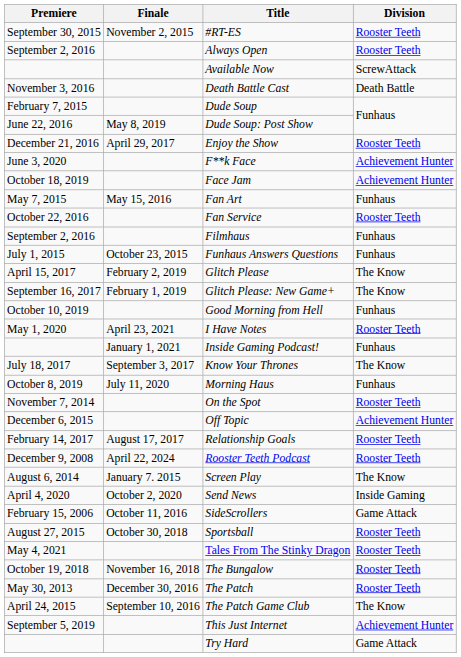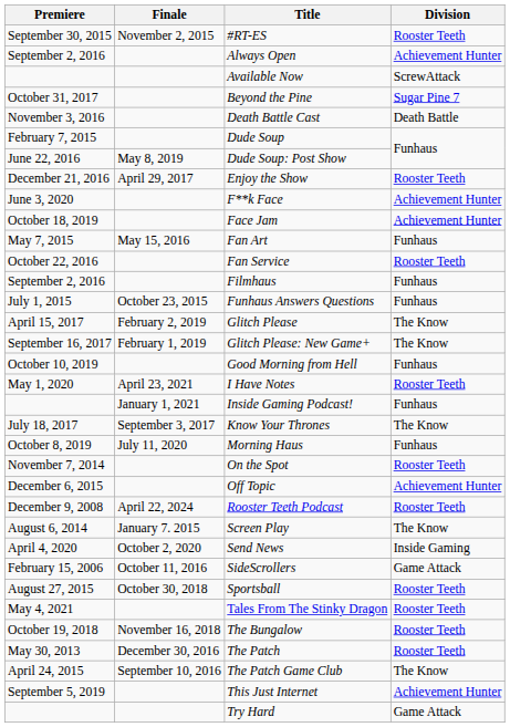 <table class="wikitable sortable">
 <tr>
 <th>Premiere</th>
 <th>Finale</th>
 <th>Title</th>
 <th>Division</th>
 </tr>
 <tr>
 <td>September 30, 2015</td>
 <td>November 2, 2015</td>
 <td><em>#RT-ES</em></td>
 <td><a href='#'>Rooster Teeth</a></td>
 </tr>
 <tr>
 <td>September 2, 2016</td>
 <td></td>
 <td><em>Always Open</em></td>
-<td><a href='#'>Rooster Teeth</a></td>
+<td><a href='#'>Achievement Hunter</a></td>
 </tr>
 <tr>
 <td></td>
 <td></td>
 <td><em>Available Now</em></td>
 <td>ScrewAttack</td>
+</tr>
+<tr>
+<td>October 31, 2017</td>
+<td></td>
+<td><em>Beyond the Pine</em></td>
+<td><a href='#'>Sugar Pine 7</a></td>
 </tr>
 <tr>
 <td>November 3, 2016</td>
 <td></td>
 <td><em>Death Battle Cast</em></td>
 <td>Death Battle</td>
 </tr>
 <tr>
 <td>February 7, 2015</td>
 <td></td>
 <td><em>Dude Soup</em></td>
 <td rowspan="2">Funhaus</td>
 </tr>
 <tr>
 <td>June 22, 2016</td>
 <td>May 8, 2019</td>
 <td><em>Dude Soup: Post Show</em></td>
 </tr>
 <tr>
 <td>December 21, 2016</td>
 <td>April 29, 2017</td>
 <td><em>Enjoy the Show</em></td>
 <td><a href='#'>Rooster Teeth</a></td>
 </tr>
 <tr>
 <td>June 3, 2020</td>
 <td></td>
 <td><em>F**k Face</em></td>
 <td><a href='#'>Achievement Hunter</a></td>
 </tr>
 <tr>
 <td>October 18, 2019</td>
 <td></td>
 <td><em>Face Jam</em></td>
 <td><a href='#'>Achievement Hunter</a></td>
 </tr>
 <tr>
 <td>May 7, 2015</td>
 <td>May 15, 2016</td>
 <td><em>Fan Art</em></td>
 <td>Funhaus</td>
 </tr>
 <tr>
 <td>October 22, 2016</td>
 <td></td>
 <td><em>Fan Service</em></td>
 <td><a href='#'>Rooster Teeth</a></td>
 </tr>
 <tr>
 <td>September 2, 2016</td>
 <td></td>
 <td><em>Filmhaus</em></td>
 <td>Funhaus</td>
 </tr>
 <tr>
 <td>July 1, 2015</td>
 <td>October 23, 2015</td>
 <td><em>Funhaus Answers Questions</em></td>
 <td>Funhaus</td>
 </tr>
 <tr>
 <td>April 15, 2017</td>
 <td>February 2, 2019</td>
 <td><em>Glitch Please</em></td>
 <td>The Know</td>
 </tr>
 <tr>
 <td>September 16, 2017</td>
 <td>February 1, 2019</td>
 <td><em>Glitch Please: New Game+</em></td>
 <td>The Know</td>
 </tr>
 <tr>
 <td>October 10, 2019</td>
 <td></td>
 <td><em>Good Morning from Hell</em></td>
 <td>Funhaus</td>
 </tr>
 <tr>
 <td>May 1, 2020</td>
 <td>April 23, 2021</td>
 <td><em>I Have Notes</em></td>
 <td><a href='#'>Rooster Teeth</a></td>
 </tr>
 <tr>
 <td></td>
 <td>January 1, 2021</td>
 <td><em>Inside Gaming Podcast!</em></td>
 <td>Funhaus</td>
 </tr>
 <tr>
 <td>July 18, 2017</td>
 <td>September 3, 2017</td>
 <td><em>Know Your Thrones</em></td>
 <td>The Know</td>
 </tr>
 <tr>
 <td>October 8, 2019</td>
 <td>July 11, 2020</td>
 <td><em>Morning Haus</em></td>
 <td>Funhaus</td>
 </tr>
 <tr>
 <td>November 7, 2014</td>
 <td></td>
 <td><em>On the Spot</em></td>
 <td><a href='#'>Rooster Teeth</a></td>
 </tr>
 <tr>
 <td>December 6, 2015</td>
 <td></td>
 <td><em>Off Topic</em></td>
 <td><a href='#'>Achievement Hunter</a></td>
 </tr>
 <tr>
-<td>February 14, 2017</td>
-<td>August 17, 2017</td>
-<td><em>Relationship Goals</em></td>
-<td><a href='#'>Rooster Teeth</a></td>
-</tr>
-<tr>
 <td>December 9, 2008</td>
 <td>April 22, 2024</td>
 <td><em><a href='#'>Rooster Teeth Podcast</a></em></td>
 <td><a href='#'>Rooster Teeth</a></td>
 </tr>
 <tr>
 <td>August 6, 2014</td>
 <td>January 7. 2015</td>
 <td><em>Screen Play</em></td>
 <td>The Know</td>
 </tr>
 <tr>
 <td>April 4, 2020</td>
 <td>October 2, 2020</td>
 <td><em>Send News</em></td>
 <td>Inside Gaming</td>
 </tr>
 <tr>
 <td>February 15, 2006</td>
 <td>October 11, 2016</td>
 <td><em>SideScrollers</em></td>
 <td>Game Attack</td>
 </tr>
 <tr>
 <td>August 27, 2015</td>
 <td>October 30, 2018</td>
 <td><em>Sportsball</em></td>
 <td><a href='#'>Rooster Teeth</a></td>
 </tr>
 <tr>
 <td>May 4, 2021</td>
 <td></td>
 <td><a href='#'>Tales From The Stinky Dragon</a></td>
 <td><a href='#'>Rooster Teeth</a></td>
 </tr>
 <tr>
 <td>October 19, 2018</td>
 <td>November 16, 2018</td>
 <td><em>The Bungalow</em></td>
 <td><a href='#'>Rooster Teeth</a></td>
 </tr>
 <tr>
 <td>May 30, 2013</td>
 <td>December 30, 2016</td>
 <td><em>The Patch</em></td>
 <td><a href='#'>Rooster Teeth</a></td>
 </tr>
 <tr>
 <td>April 24, 2015</td>
 <td>September 10, 2016</td>
 <td><em>The Patch Game Club</em></td>
 <td>The Know</td>
 </tr>
 <tr>
 <td>September 5, 2019</td>
 <td></td>
 <td><em>This Just Internet</em></td>
 <td><a href='#'>Achievement Hunter</a></td>
 </tr>
 <tr>
 <td></td>
 <td></td>
 <td><em>Try Hard</em></td>
 <td>Game Attack</td>
 </tr>
 </table>
